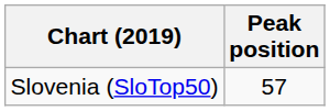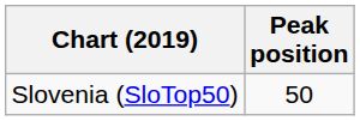 <table class="wikitable">
 <tr>
 <th>Chart (2019)</th>
 <th>Peak<br>position</th>
 </tr>
 <tr>
 <td>Slovenia (<a href='#'>SloTop50</a>)</td>
-<td align="center">57</td>
+<td align="center">50</td>
 </tr>
 </table>
